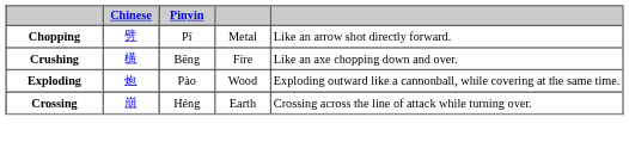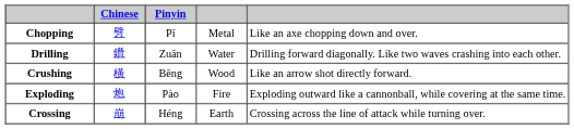 <table style="margin:auto;" border="1" cellspacing="0" cellpadding="3">
 <tr>
 <th style="background:#ccc; width:119px;"></th>
 <th style="background:#ccc; width:65px;"><a href='#'>Chinese</a></th>
 <th style="background:#ccc; width:65px;"><a href='#'>Pinyin</a></th>
 <th style="background:#ccc; width:65px;"></th>
 <th style="background:#ccc;"></th>
 </tr>
 <tr>
 <th>Chopping</th>
 <td align=center><a href='#'>劈</a></td>
 <td align=center>Pī</td>
 <td align=center>Metal</td>
-<td>Like an arrow shot directly forward.</td>
+<td>Like an axe chopping down and over.</td>
+</tr>
+<tr>
+<th>Drilling</th>
+<td align=center><a href='#'>鑽</a></td>
+<td align=center>Zuān</td>
+<td align=center>Water</td>
+<td>Drilling forward diagonally. Like two waves crashing into each other.</td>
 </tr>
 <tr>
 <th>Crushing</th>
 <td align=center><a href='#'>橫</a></td>
 <td align=center>Bēng</td>
-<td align=center>Fire</td>
-<td>Like an axe chopping down and over.</td>
+<td align=center>Wood</td>
+<td>Like an arrow shot directly forward.</td>
 </tr>
 <tr>
 <th>Exploding</th>
 <td align=center><a href='#'>炮</a></td>
 <td align=center>Pào</td>
-<td align=center>Wood</td>
+<td align=center>Fire</td>
 <td>Exploding outward like a cannonball, while covering at the same time.</td>
 </tr>
 <tr>
 <th>Crossing</th>
 <td align=center><a href='#'>崩</a></td>
 <td align=center>Héng</td>
 <td align=center>Earth</td>
 <td>Crossing across the line of attack while turning over.</td>
 </tr>
 </table>
